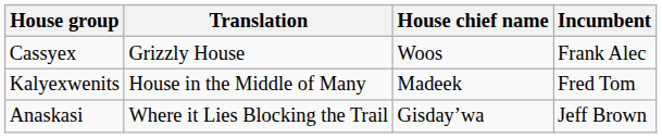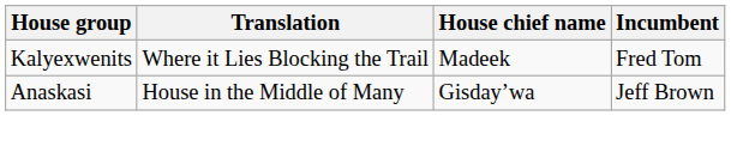 <table class="wikitable">
 <tr>
 <th>House group</th>
 <th>Translation</th>
 <th>House chief name</th>
 <th>Incumbent</th>
 </tr>
 <tr>
-<td>Cassyex</td>
-<td>Grizzly House</td>
-<td>Woos</td>
-<td>Frank Alec</td>
-</tr>
-<tr>
 <td>Kalyexwenits</td>
-<td>House in the Middle of Many</td>
+<td>Where it Lies Blocking the Trail</td>
 <td>Madeek</td>
 <td>Fred Tom</td>
 </tr>
 <tr>
 <td>Anaskasi</td>
-<td>Where it Lies Blocking the Trail</td>
+<td>House in the Middle of Many</td>
 <td>Gisdayʼwa</td>
 <td>Jeff Brown</td>
 </tr>
 </table>
